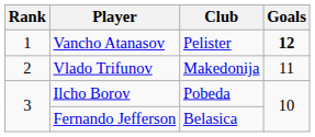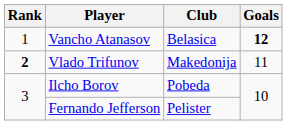 <table class="wikitable" style="text-align:center">
 <tr>
 <th>Rank</th>
 <th>Player</th>
 <th>Club</th>
 <th>Goals</th>
 </tr>
 <tr>
 <td>1</td>
 <td align="left"> <a href='#'>Vancho Atanasov</a></td>
-<td align="left"><a href='#'>Pelister</a></td>
+<td align="left"><a href='#'>Belasica</a></td>
 <td><strong>12</strong></td>
 </tr>
 <tr>
-<td>2</td>
+<td><strong>2</strong></td>
 <td align="left"> <a href='#'>Vlado Trifunov</a></td>
 <td align="left"><a href='#'>Makedonija</a></td>
 <td>11</td>
 </tr>
 <tr>
 <td rowspan="2">3</td>
 <td align="left"> <a href='#'>Ilcho Borov</a></td>
 <td align="left"><a href='#'>Pobeda</a></td>
 <td rowspan="2">10</td>
 </tr>
 <tr>
 <td align="left"> <a href='#'>Fernando Jefferson</a></td>
-<td align="left"><a href='#'>Belasica</a></td>
+<td align="left"><a href='#'>Pelister</a></td>
 </tr>
 </table>
